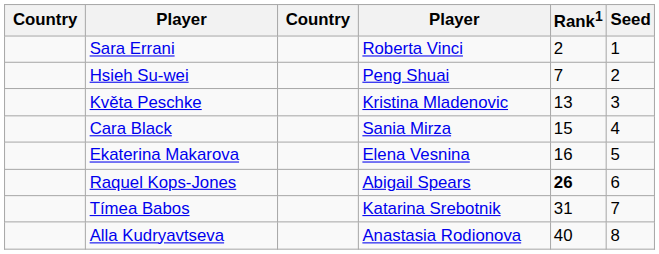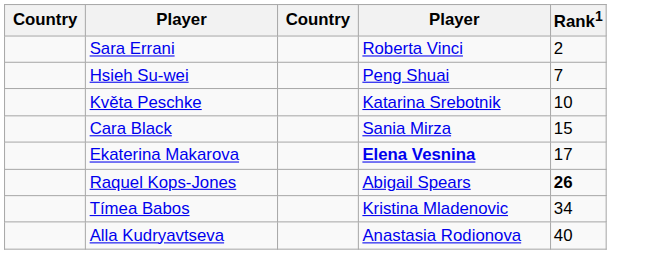 <table class="sortable wikitable">
 <tr>
 <th width="70">Country</th>
 <th width="175">Player</th>
 <th width="70">Country</th>
 <th width="175">Player</th>
 <th>Rank<sup>1</sup></th>
-<th>Seed</th>
 </tr>
 <tr>
 <td></td>
 <td><a href='#'>Sara Errani</a></td>
 <td></td>
 <td><a href='#'>Roberta Vinci</a></td>
 <td>2</td>
-<td>1</td>
 </tr>
 <tr>
 <td></td>
 <td><a href='#'>Hsieh Su-wei</a></td>
 <td></td>
 <td><a href='#'>Peng Shuai</a></td>
 <td>7</td>
-<td>2</td>
 </tr>
 <tr>
 <td></td>
 <td><a href='#'>Květa Peschke</a></td>
 <td></td>
-<td><a href='#'>Kristina Mladenovic</a></td>
-<td>13</td>
-<td>3</td>
+<td><a href='#'>Katarina Srebotnik</a></td>
+<td>10</td>
 </tr>
 <tr>
 <td></td>
 <td><a href='#'>Cara Black</a></td>
 <td></td>
 <td><a href='#'>Sania Mirza</a></td>
 <td>15</td>
-<td>4</td>
 </tr>
 <tr>
 <td></td>
 <td><a href='#'>Ekaterina Makarova</a></td>
 <td></td>
-<td><a href='#'>Elena Vesnina</a></td>
-<td>16</td>
-<td>5</td>
+<td><strong><a href='#'>Elena Vesnina</a></strong></td>
+<td>17</td>
 </tr>
 <tr>
 <td></td>
 <td><a href='#'>Raquel Kops-Jones</a></td>
 <td></td>
 <td><a href='#'>Abigail Spears</a></td>
 <td><strong>26</strong></td>
-<td>6</td>
 </tr>
 <tr>
 <td></td>
 <td><a href='#'>Tímea Babos</a></td>
 <td></td>
-<td><a href='#'>Katarina Srebotnik</a></td>
-<td>31</td>
-<td>7</td>
+<td><a href='#'>Kristina Mladenovic</a></td>
+<td>34</td>
 </tr>
 <tr>
 <td></td>
 <td><a href='#'>Alla Kudryavtseva</a></td>
 <td></td>
 <td><a href='#'>Anastasia Rodionova</a></td>
 <td>40</td>
-<td>8</td>
 </tr>
 </table>
